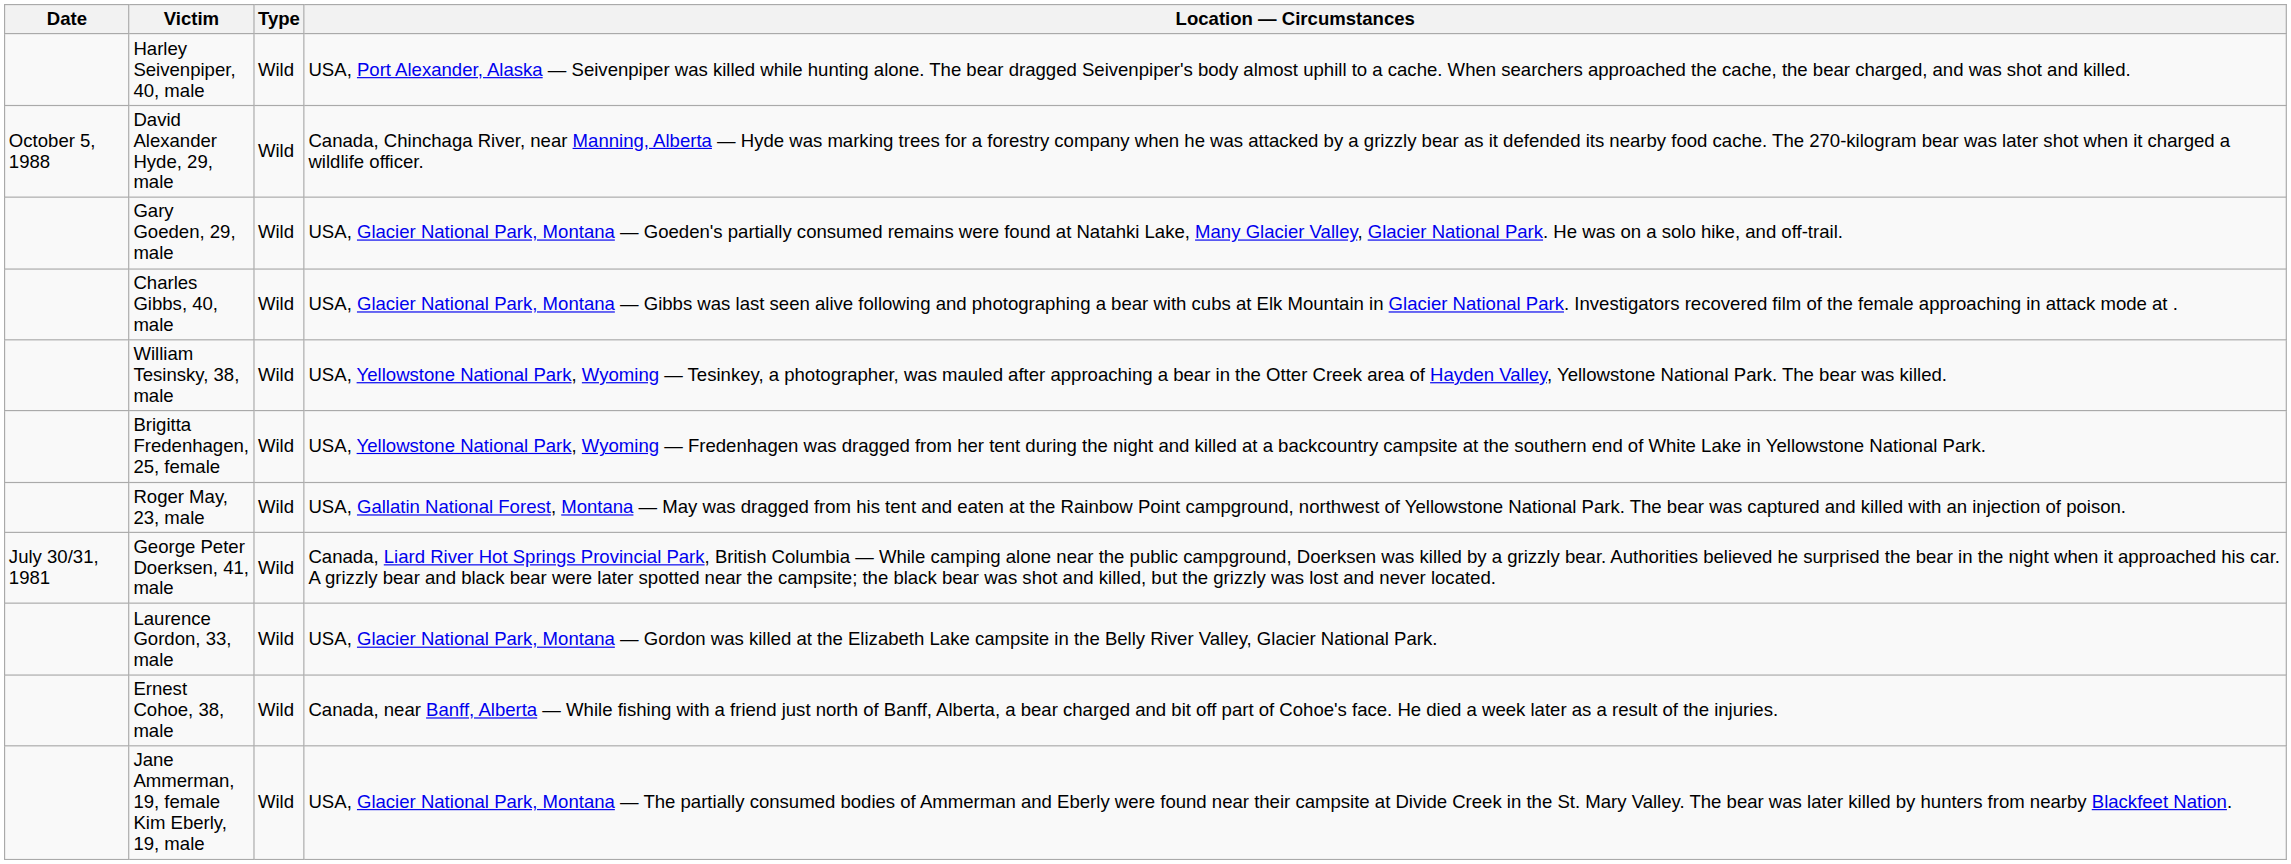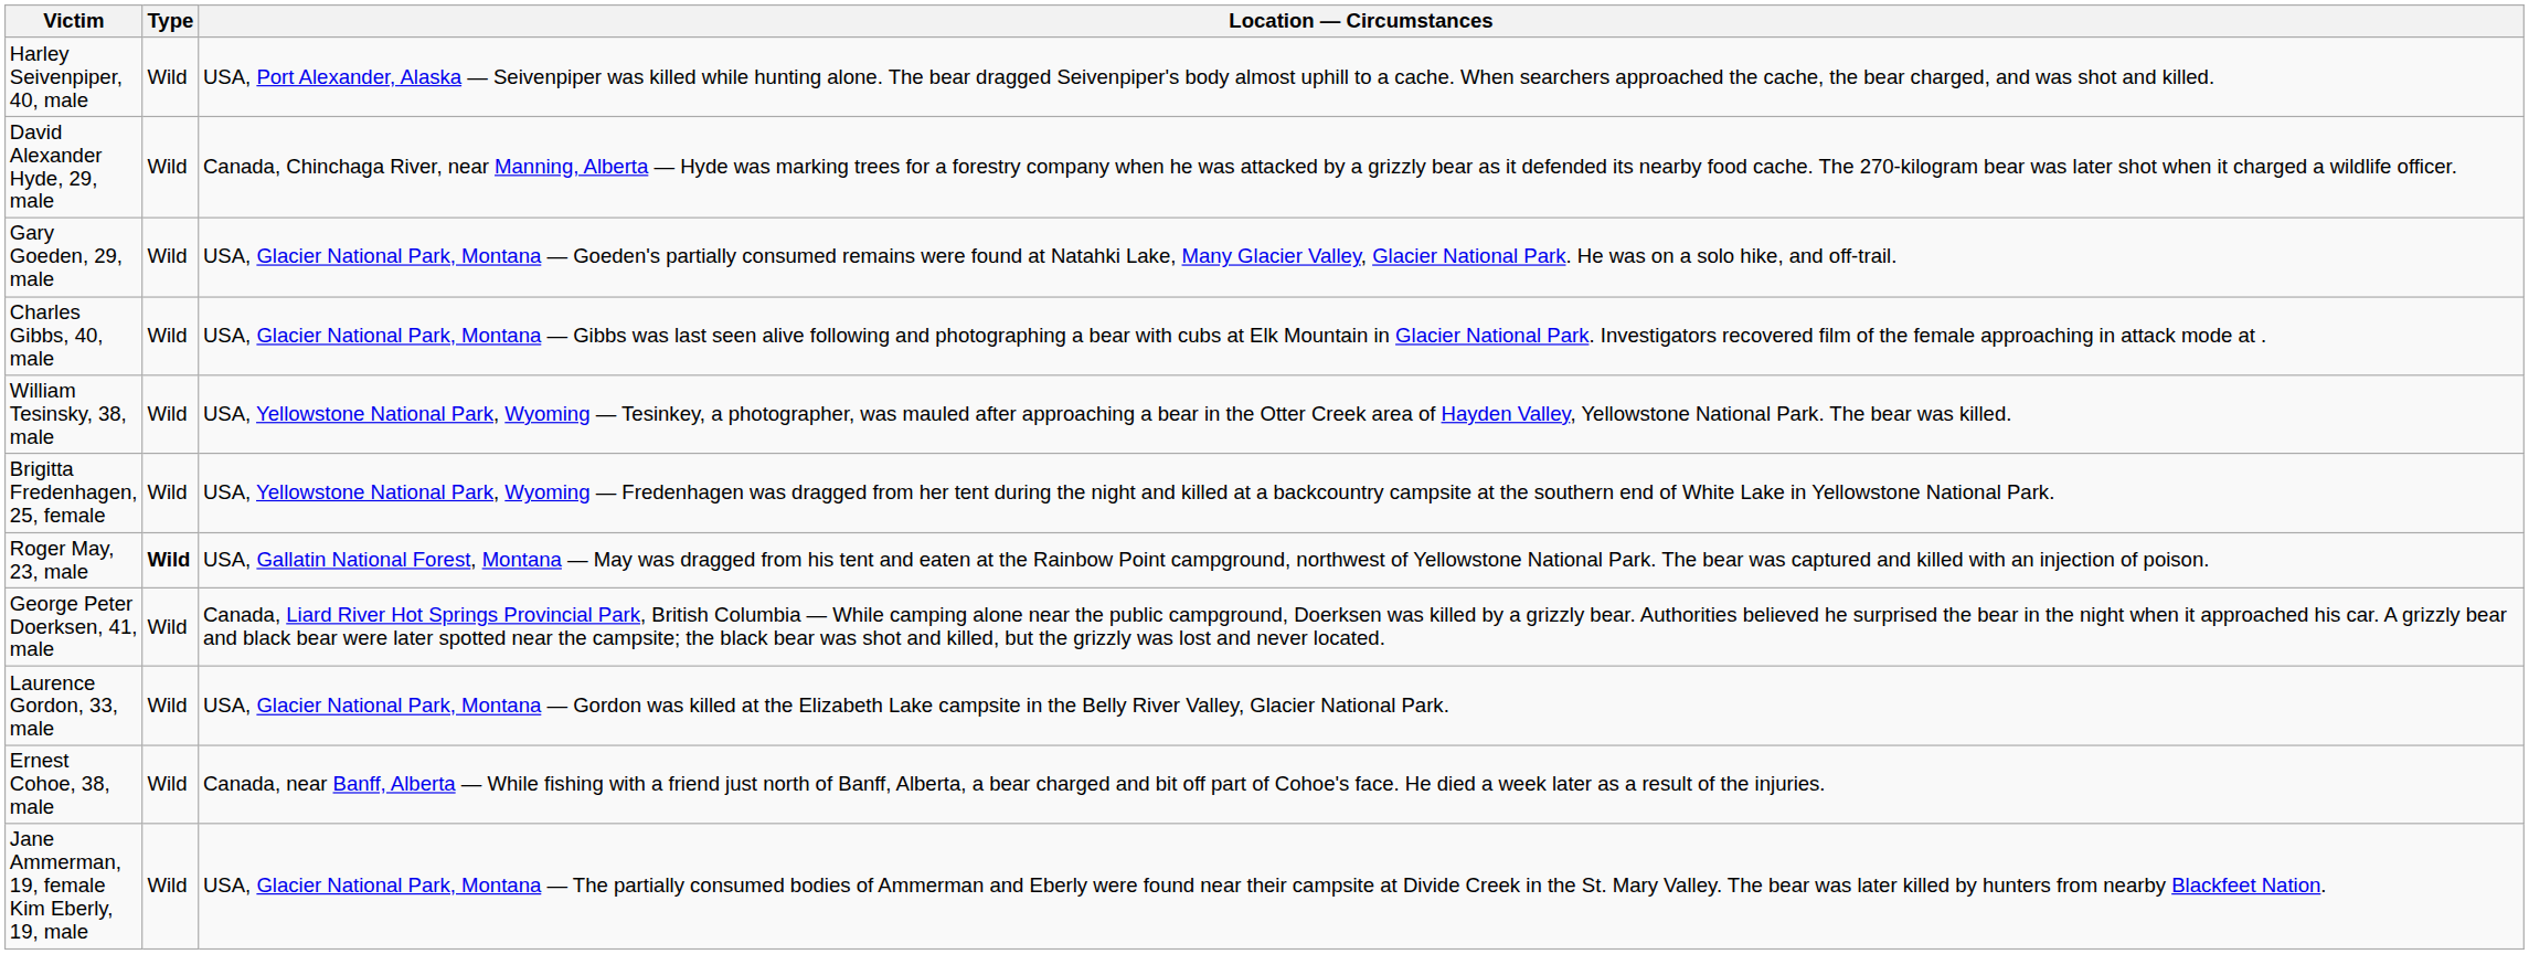 <table class="wikitable sortable">
 <tr>
-<th style="width:100px;">Date</th>
 <th style="width:100px;" class="unsortable">Victim</th>
 <th class="unsortable">Type</th>
 <th class=unsortable>Location — Circumstances</th>
 </tr>
 <tr>
-<td></td>
 <td>Harley Seivenpiper, 40, male</td>
 <td>Wild</td>
 <td>USA, <a href='#'>Port Alexander, Alaska</a> — Seivenpiper was killed while hunting alone. The bear dragged Seivenpiper's body almost  uphill to a cache. When searchers approached the cache, the bear charged, and was shot and killed.</td>
 </tr>
 <tr>
-<td>October 5, 1988</td>
 <td>David Alexander Hyde, 29, male</td>
 <td>Wild</td>
 <td>Canada, Chinchaga River, near <a href='#'>Manning, Alberta</a> — Hyde was marking trees for a forestry company when he was attacked by a grizzly bear as it defended its nearby food cache. The 270-kilogram bear was later shot when it charged a wildlife officer.</td>
 </tr>
 <tr>
-<td></td>
 <td>Gary Goeden, 29, male</td>
 <td>Wild</td>
 <td>USA, <a href='#'>Glacier National Park, Montana</a> — Goeden's partially consumed remains were found at Natahki Lake, <a href='#'>Many Glacier Valley</a>, <a href='#'>Glacier National Park</a>. He was on a solo hike, and off-trail.</td>
 </tr>
 <tr>
-<td></td>
 <td>Charles Gibbs, 40, male</td>
 <td>Wild</td>
 <td>USA, <a href='#'>Glacier National Park, Montana</a> — Gibbs was last seen alive following and photographing a bear with cubs at Elk Mountain in <a href='#'>Glacier National Park</a>. Investigators recovered film of the female approaching in attack mode at .</td>
 </tr>
 <tr>
-<td></td>
 <td>William Tesinsky, 38, male</td>
 <td>Wild</td>
 <td>USA, <a href='#'>Yellowstone National Park</a>, <a href='#'>Wyoming</a> — Tesinkey, a photographer, was mauled after approaching a bear in the Otter Creek area of <a href='#'>Hayden Valley</a>, Yellowstone National Park. The bear was killed.</td>
 </tr>
 <tr>
-<td></td>
 <td>Brigitta Fredenhagen, 25, female</td>
 <td>Wild</td>
 <td>USA, <a href='#'>Yellowstone National Park</a>, <a href='#'>Wyoming</a> — Fredenhagen was dragged from her tent during the night and killed at a backcountry campsite at the southern end of White Lake in Yellowstone National Park.</td>
 </tr>
 <tr>
-<td></td>
 <td>Roger May, 23, male</td>
-<td>Wild</td>
+<td><strong>Wild</strong></td>
 <td>USA, <a href='#'>Gallatin National Forest</a>, <a href='#'>Montana</a> — May was dragged from his tent and eaten at the Rainbow Point campground, northwest of Yellowstone National Park. The bear was captured and killed with an injection of poison.</td>
 </tr>
 <tr>
-<td>July 30/31, 1981</td>
 <td>George Peter Doerksen, 41, male</td>
 <td>Wild</td>
 <td>Canada, <a href='#'>Liard River Hot Springs Provincial Park</a>, British Columbia — While camping alone near the public campground, Doerksen was killed by a grizzly bear. Authorities believed he surprised the bear in the night when it approached his car. A grizzly bear and black bear were later spotted near the campsite; the black bear was shot and killed, but the grizzly was lost and never located.</td>
 </tr>
 <tr>
-<td></td>
 <td>Laurence Gordon, 33, male</td>
 <td>Wild</td>
 <td>USA, <a href='#'>Glacier National Park, Montana</a> — Gordon was killed at the Elizabeth Lake campsite in the Belly River Valley, Glacier National Park.</td>
 </tr>
 <tr>
-<td></td>
 <td>Ernest Cohoe, 38, male</td>
 <td>Wild</td>
 <td>Canada, near <a href='#'>Banff, Alberta</a> — While fishing with a friend just north of Banff, Alberta, a bear charged and bit off part of Cohoe's face. He died a week later as a result of the injuries.</td>
 </tr>
 <tr>
-<td></td>
 <td>Jane Ammerman, 19, female<br>Kim Eberly, 19, male</td>
 <td>Wild</td>
 <td>USA, <a href='#'>Glacier National Park, Montana</a> — The partially consumed bodies of Ammerman and Eberly were found near their campsite at Divide Creek in the St. Mary Valley. The bear was later killed by hunters from nearby <a href='#'>Blackfeet Nation</a>.</td>
 </tr>
 </table>
